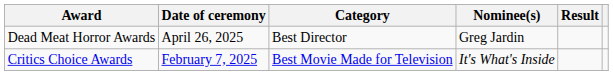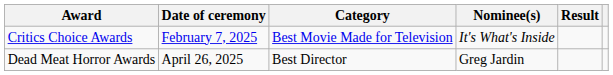 <table class="wikitable plainrowheaders sortable">
 <tr>
 <th scope="col">Award</th>
 <th scope="col">Date of ceremony</th>
 <th scope="col">Category</th>
 <th scope="col">Nominee(s)</th>
 <th scope="col">Result</th>
 <th scope="col" class="unsortable"></th>
 </tr>
 <tr>
+<td><a href='#'>Critics Choice Awards</a></td>
+<td><a href='#'>February 7, 2025</a></td>
+<td><a href='#'>Best Movie Made for Television</a></td>
+<td><em>It's What's Inside</em></td>
+<td></td>
+<td style="text-align:center"></td>
+</tr>
+<tr>
 <td>Dead Meat Horror Awards</td>
 <td>April 26, 2025</td>
 <td>Best Director</td>
 <td>Greg Jardin</td>
 <td></td>
 <td></td>
 </tr>
-<tr>
-<td><a href='#'>Critics Choice Awards</a></td>
-<td><a href='#'>February 7, 2025</a></td>
-<td><a href='#'>Best Movie Made for Television</a></td>
-<td><em>It's What's Inside</em></td>
-<td></td>
-<td style="text-align:center"></td>
-</tr>
 </table>
